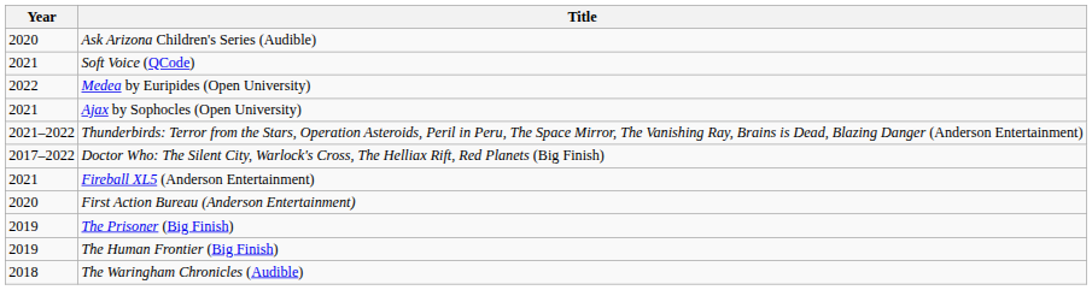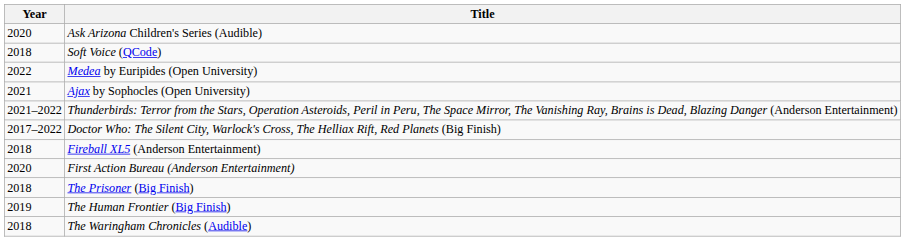 <table class="wikitable sortable mw-collapsible">
 <tr>
 <th>Year</th>
 <th>Title</th>
 </tr>
 <tr>
 <td>2020</td>
 <td><em>Ask Arizona</em> Children's Series (Audible)</td>
 </tr>
 <tr>
-<td>2021</td>
+<td>2018</td>
 <td><em>Soft Voice</em> (<a href='#'>QCode</a>)</td>
 </tr>
 <tr>
 <td>2022</td>
 <td><em><a href='#'>Medea</a></em> by Euripides (Open University)</td>
 </tr>
 <tr>
 <td>2021</td>
 <td><em><a href='#'>Ajax</a></em> by Sophocles (Open University)</td>
 </tr>
 <tr>
 <td>2021–2022</td>
 <td><em>Thunderbirds: Terror from the Stars, Operation Asteroids, Peril in Peru, The Space Mirror, The Vanishing Ray, Brains is Dead, Blazing Danger</em> (Anderson Entertainment)</td>
 </tr>
 <tr>
 <td>2017–2022</td>
 <td><em>Doctor Who: The Silent City, Warlock's Cross, The Helliax Rift, Red Planets</em> (Big Finish)</td>
 </tr>
 <tr>
-<td>2021</td>
+<td>2018</td>
 <td><em><a href='#'>Fireball XL5</a></em> (Anderson Entertainment)</td>
 </tr>
 <tr>
 <td>2020</td>
 <td><em>First Action Bureau (Anderson Entertainment)</em></td>
 </tr>
 <tr>
-<td>2019</td>
+<td>2018</td>
 <td><em><a href='#'>The Prisoner</a></em> (<a href='#'>Big Finish</a>)</td>
 </tr>
 <tr>
 <td>2019</td>
 <td><em>The Human Frontier</em> (<a href='#'>Big Finish</a>)</td>
 </tr>
 <tr>
 <td>2018</td>
 <td><em>The Waringham Chronicles</em> (<a href='#'>Audible</a>)</td>
 </tr>
 </table>
